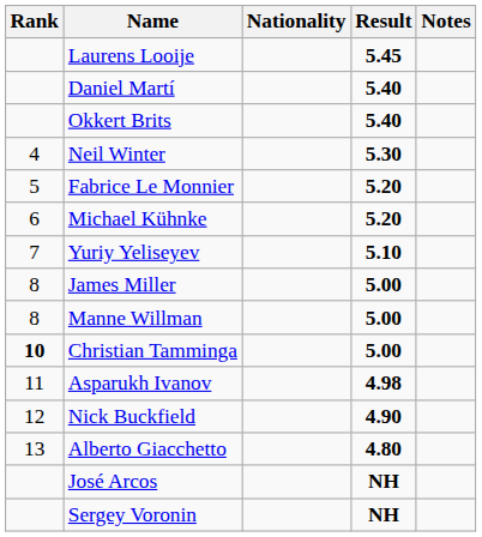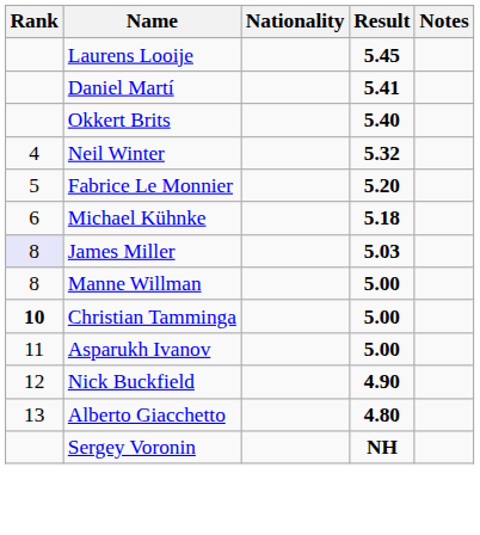 <table class="wikitable sortable" style="text-align:center">
 <tr>
 <th>Rank</th>
 <th>Name</th>
 <th>Nationality</th>
 <th>Result</th>
 <th>Notes</th>
 </tr>
 <tr>
 <td></td>
 <td align=left><a href='#'>Laurens Looije</a></td>
 <td align=left></td>
 <td><strong>5.45</strong></td>
 <td></td>
 </tr>
 <tr>
 <td></td>
 <td align=left><a href='#'>Daniel Martí</a></td>
 <td align=left></td>
-<td><strong>5.40</strong></td>
+<td><strong>5.41</strong></td>
 <td></td>
 </tr>
 <tr>
 <td></td>
 <td align=left><a href='#'>Okkert Brits</a></td>
 <td align=left></td>
 <td><strong>5.40</strong></td>
 <td></td>
 </tr>
 <tr>
 <td>4</td>
 <td align=left><a href='#'>Neil Winter</a></td>
 <td align=left></td>
-<td><strong>5.30</strong></td>
+<td><strong>5.32</strong></td>
 <td></td>
 </tr>
 <tr>
 <td>5</td>
 <td align=left><a href='#'>Fabrice Le Monnier</a></td>
 <td align=left></td>
 <td><strong>5.20</strong></td>
 <td></td>
 </tr>
 <tr>
 <td>6</td>
 <td align=left><a href='#'>Michael Kühnke</a></td>
 <td align=left></td>
-<td><strong>5.20</strong></td>
+<td><strong>5.18</strong></td>
 <td></td>
 </tr>
 <tr>
-<td>7</td>
-<td align=left><a href='#'>Yuriy Yeliseyev</a></td>
-<td align=left></td>
-<td><strong>5.10</strong></td>
-<td></td>
-</tr>
-<tr>
-<td>8</td>
+<td style="background: lavender;">8</td>
 <td align=left><a href='#'>James Miller</a></td>
 <td align=left></td>
-<td><strong>5.00</strong></td>
+<td><strong>5.03</strong></td>
 <td></td>
 </tr>
 <tr>
 <td>8</td>
 <td align=left><a href='#'>Manne Willman</a></td>
 <td align=left></td>
 <td><strong>5.00</strong></td>
 <td></td>
 </tr>
 <tr>
 <td><strong>10</strong></td>
 <td align=left><a href='#'>Christian Tamminga</a></td>
 <td align=left></td>
 <td><strong>5.00</strong></td>
 <td></td>
 </tr>
 <tr>
 <td>11</td>
 <td align=left><a href='#'>Asparukh Ivanov</a></td>
 <td align=left></td>
-<td><strong>4.98</strong></td>
+<td><strong>5.00</strong></td>
 <td></td>
 </tr>
 <tr>
 <td>12</td>
 <td align=left><a href='#'>Nick Buckfield</a></td>
 <td align=left></td>
 <td><strong>4.90</strong></td>
 <td></td>
 </tr>
 <tr>
 <td>13</td>
 <td align=left><a href='#'>Alberto Giacchetto</a></td>
 <td align=left></td>
 <td><strong>4.80</strong></td>
 <td></td>
 </tr>
 <tr>
 <td></td>
-<td align=left><a href='#'>José Arcos</a></td>
-<td align=left></td>
-<td><strong>NH</strong></td>
-<td></td>
-</tr>
-<tr>
-<td></td>
 <td align=left><a href='#'>Sergey Voronin</a></td>
 <td align=left></td>
 <td><strong>NH</strong></td>
 <td></td>
 </tr>
 </table>
